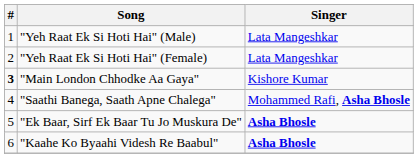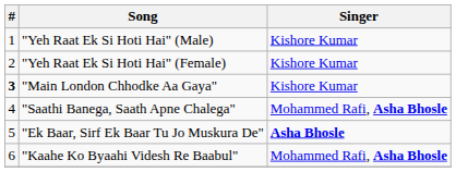 <table class="wikitable" style="font-size:95%;">
 <tr>
 <th>#</th>
 <th>Song</th>
 <th>Singer</th>
 </tr>
 <tr>
 <td>1</td>
 <td>"Yeh Raat Ek Si Hoti Hai" (Male)</td>
-<td><a href='#'>Lata Mangeshkar</a></td>
+<td><a href='#'>Kishore Kumar</a></td>
 </tr>
 <tr>
 <td>2</td>
 <td>"Yeh Raat Ek Si Hoti Hai" (Female)</td>
-<td><a href='#'>Lata Mangeshkar</a></td>
+<td><a href='#'>Kishore Kumar</a></td>
 </tr>
 <tr>
 <td><strong>3</strong></td>
 <td>"Main London Chhodke Aa Gaya"</td>
 <td><a href='#'>Kishore Kumar</a></td>
 </tr>
 <tr>
 <td>4</td>
 <td>"Saathi Banega, Saath Apne Chalega"</td>
 <td><a href='#'>Mohammed Rafi</a>, <strong><a href='#'>Asha Bhosle</a></strong></td>
 </tr>
 <tr>
 <td>5</td>
 <td>"Ek Baar, Sirf Ek Baar Tu Jo Muskura De"</td>
 <td><strong><a href='#'>Asha Bhosle</a></strong></td>
 </tr>
 <tr>
 <td>6</td>
 <td>"Kaahe Ko Byaahi Videsh Re Baabul"</td>
-<td><strong><a href='#'>Asha Bhosle</a></strong></td>
+<td><a href='#'>Mohammed Rafi</a>, <strong><a href='#'>Asha Bhosle</a></strong></td>
 </tr>
 <tr>
 </tr>
 </table>
